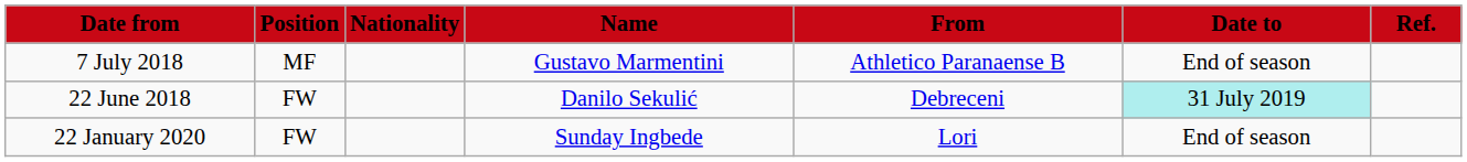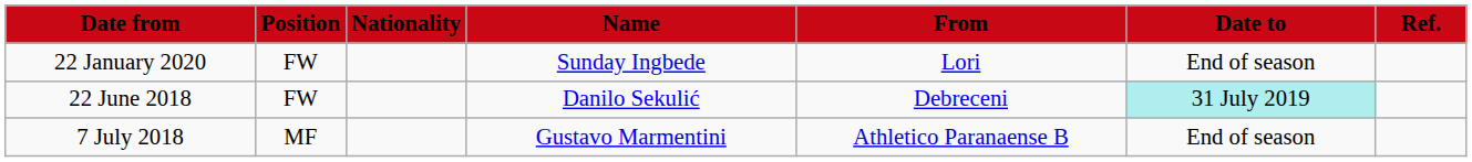 <table class="wikitable"  style="text-align:center; font-size:90%; ">
 <tr>
 <th style="background:#C80815; color:black; width:150px;">Date from</th>
 <th style="background:#C80815; color:black; width:50px;">Position</th>
 <th style="background:#C80815; color:black; width:50px;">Nationality</th>
 <th style="background:#C80815; color:black; width:200px;">Name</th>
 <th style="background:#C80815; color:black; width:200px;">From</th>
 <th style="background:#C80815; color:black; width:150px;">Date to</th>
 <th style="background:#C80815; color:black; width:50px;">Ref.</th>
 </tr>
 <tr>
-<td>7 July 2018</td>
-<td>MF</td>
+<td>22 January 2020</td>
+<td>FW</td>
 <td></td>
-<td><a href='#'>Gustavo Marmentini</a></td>
-<td><a href='#'>Athletico Paranaense B</a></td>
+<td><a href='#'>Sunday Ingbede</a></td>
+<td><a href='#'>Lori</a></td>
 <td>End of season</td>
 <td></td>
 </tr>
 <tr>
 <td>22 June 2018</td>
 <td>FW</td>
 <td></td>
 <td><a href='#'>Danilo Sekulić</a></td>
 <td><a href='#'>Debreceni</a></td>
 <td style="background: paleturquoise;">31 July 2019</td>
 <td></td>
 </tr>
 <tr>
-<td>22 January 2020</td>
-<td>FW</td>
+<td>7 July 2018</td>
+<td>MF</td>
 <td></td>
-<td><a href='#'>Sunday Ingbede</a></td>
-<td><a href='#'>Lori</a></td>
+<td><a href='#'>Gustavo Marmentini</a></td>
+<td><a href='#'>Athletico Paranaense B</a></td>
 <td>End of season</td>
 <td></td>
 </tr>
 </table>
